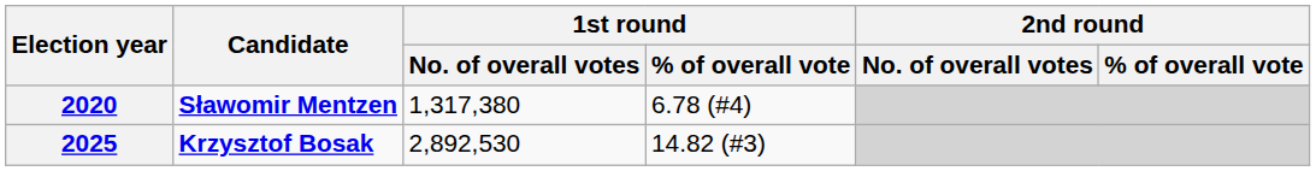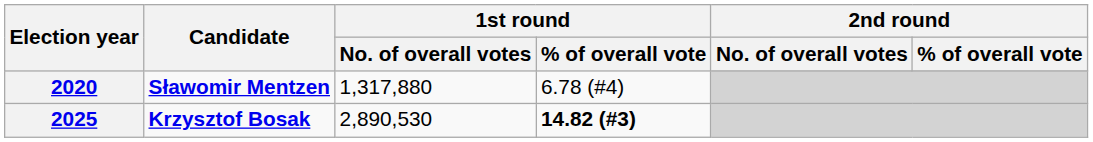 <table class=wikitable>
 <tr>
 <th rowspan=2>Election year</th>
 <th rowspan=2>Candidate</th>
 <th colspan=2>1st round</th>
 <th colspan=2>2nd round</th>
 </tr>
 <tr>
 <th>No. of overall votes</th>
 <th>% of overall vote</th>
 <th>No. of overall votes</th>
 <th>% of overall vote</th>
 </tr>
 <tr>
 <th><a href='#'>2020</a></th>
 <td><strong><a href='#'>Sławomir Mentzen</a></strong></td>
-<td>1,317,380</td>
+<td>1,317,880</td>
 <td>6.78 (#4)</td>
 <td colspan="2" style="background:lightgrey;"></td>
 </tr>
 <tr>
 <th><a href='#'>2025</a></th>
 <td><strong><a href='#'>Krzysztof Bosak</a></strong></td>
-<td>2,892,530</td>
-<td>14.82 (#3)</td>
+<td>2,890,530</td>
+<td><strong>14.82 (#3)</strong></td>
 <td colspan="2" style="background:lightgrey;"></td>
 </tr>
 </table>
